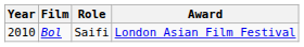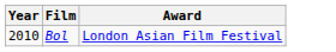 <table class="wikitable">
 <tr>
 <th>Year</th>
 <th>Film</th>
-<th>Role</th>
 <th>Award</th>
 </tr>
 <tr>
 <td>2010</td>
 <td><em><a href='#'>Bol</a></em></td>
-<td>Saifi</td>
 <td><a href='#'>London Asian Film Festival</a></td>
 </tr>
 </table>
